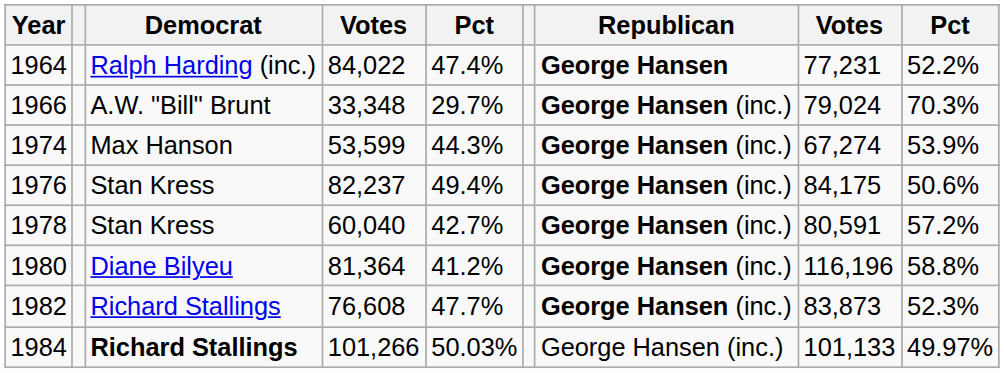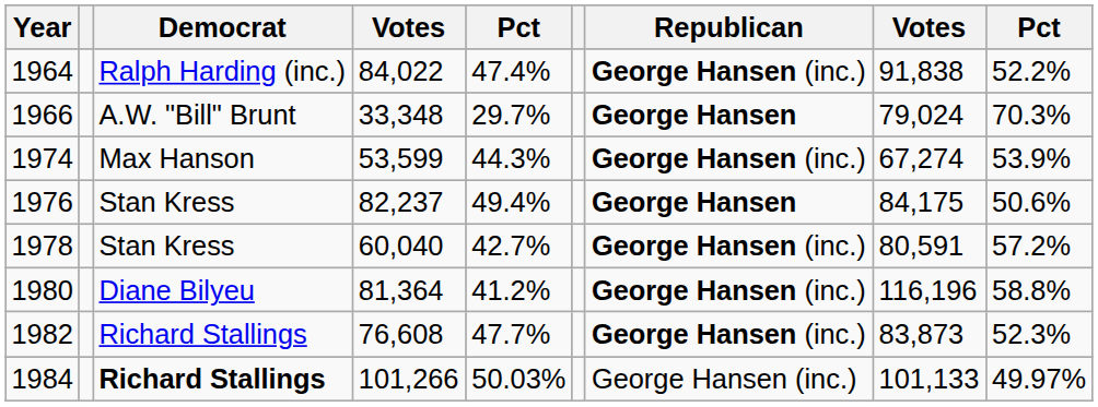 <table class="wikitable" style="margin:0.5em ; font-size:95%">
 <tr>
 <th>Year</th>
 <th></th>
 <th>Democrat</th>
 <th>Votes</th>
 <th>Pct</th>
 <th></th>
 <th>Republican</th>
 <th>Votes</th>
 <th>Pct</th>
 </tr>
 <tr>
 <td>1964</td>
 <td></td>
 <td><a href='#'>Ralph Harding</a> (inc.)</td>
 <td>84,022</td>
 <td>47.4%</td>
 <td></td>
-<td><strong>George Hansen</strong></td>
-<td>77,231</td>
+<td><strong>George Hansen</strong> (inc.)</td>
+<td>91,838</td>
 <td>52.2%</td>
 </tr>
 <tr>
 <td>1966</td>
 <td></td>
 <td>A.W. "Bill" Brunt</td>
 <td>33,348</td>
 <td>29.7%</td>
 <td></td>
-<td><strong>George Hansen</strong> (inc.)</td>
+<td><strong>George Hansen</strong></td>
 <td>79,024</td>
 <td>70.3%</td>
 </tr>
 <tr>
 <td>1974</td>
 <td></td>
 <td>Max Hanson</td>
 <td>53,599</td>
 <td>44.3%</td>
 <td></td>
 <td><strong>George Hansen</strong> (inc.)</td>
 <td>67,274</td>
 <td>53.9%</td>
 </tr>
 <tr>
 <td>1976</td>
 <td></td>
 <td>Stan Kress</td>
 <td>82,237</td>
 <td>49.4%</td>
 <td></td>
-<td><strong>George Hansen</strong> (inc.)</td>
+<td><strong>George Hansen</strong></td>
 <td>84,175</td>
 <td>50.6%</td>
 </tr>
 <tr>
 <td>1978</td>
 <td></td>
 <td>Stan Kress</td>
 <td>60,040</td>
 <td>42.7%</td>
 <td></td>
 <td><strong>George Hansen</strong> (inc.)</td>
 <td>80,591</td>
 <td>57.2%</td>
 </tr>
 <tr>
 <td>1980</td>
 <td></td>
 <td><a href='#'>Diane Bilyeu</a></td>
 <td>81,364</td>
 <td>41.2%</td>
 <td></td>
 <td><strong>George Hansen</strong> (inc.)</td>
 <td>116,196</td>
 <td>58.8%</td>
 </tr>
 <tr>
 <td>1982</td>
 <td></td>
 <td><a href='#'>Richard Stallings</a></td>
 <td>76,608</td>
 <td>47.7%</td>
 <td></td>
 <td><strong>George Hansen</strong> (inc.)</td>
 <td>83,873</td>
 <td>52.3%</td>
 </tr>
 <tr>
 <td>1984</td>
 <td></td>
 <td><strong>Richard Stallings</strong></td>
 <td>101,266</td>
 <td>50.03%</td>
 <td></td>
 <td>George Hansen (inc.)</td>
 <td>101,133</td>
 <td>49.97%</td>
 </tr>
 </table>
